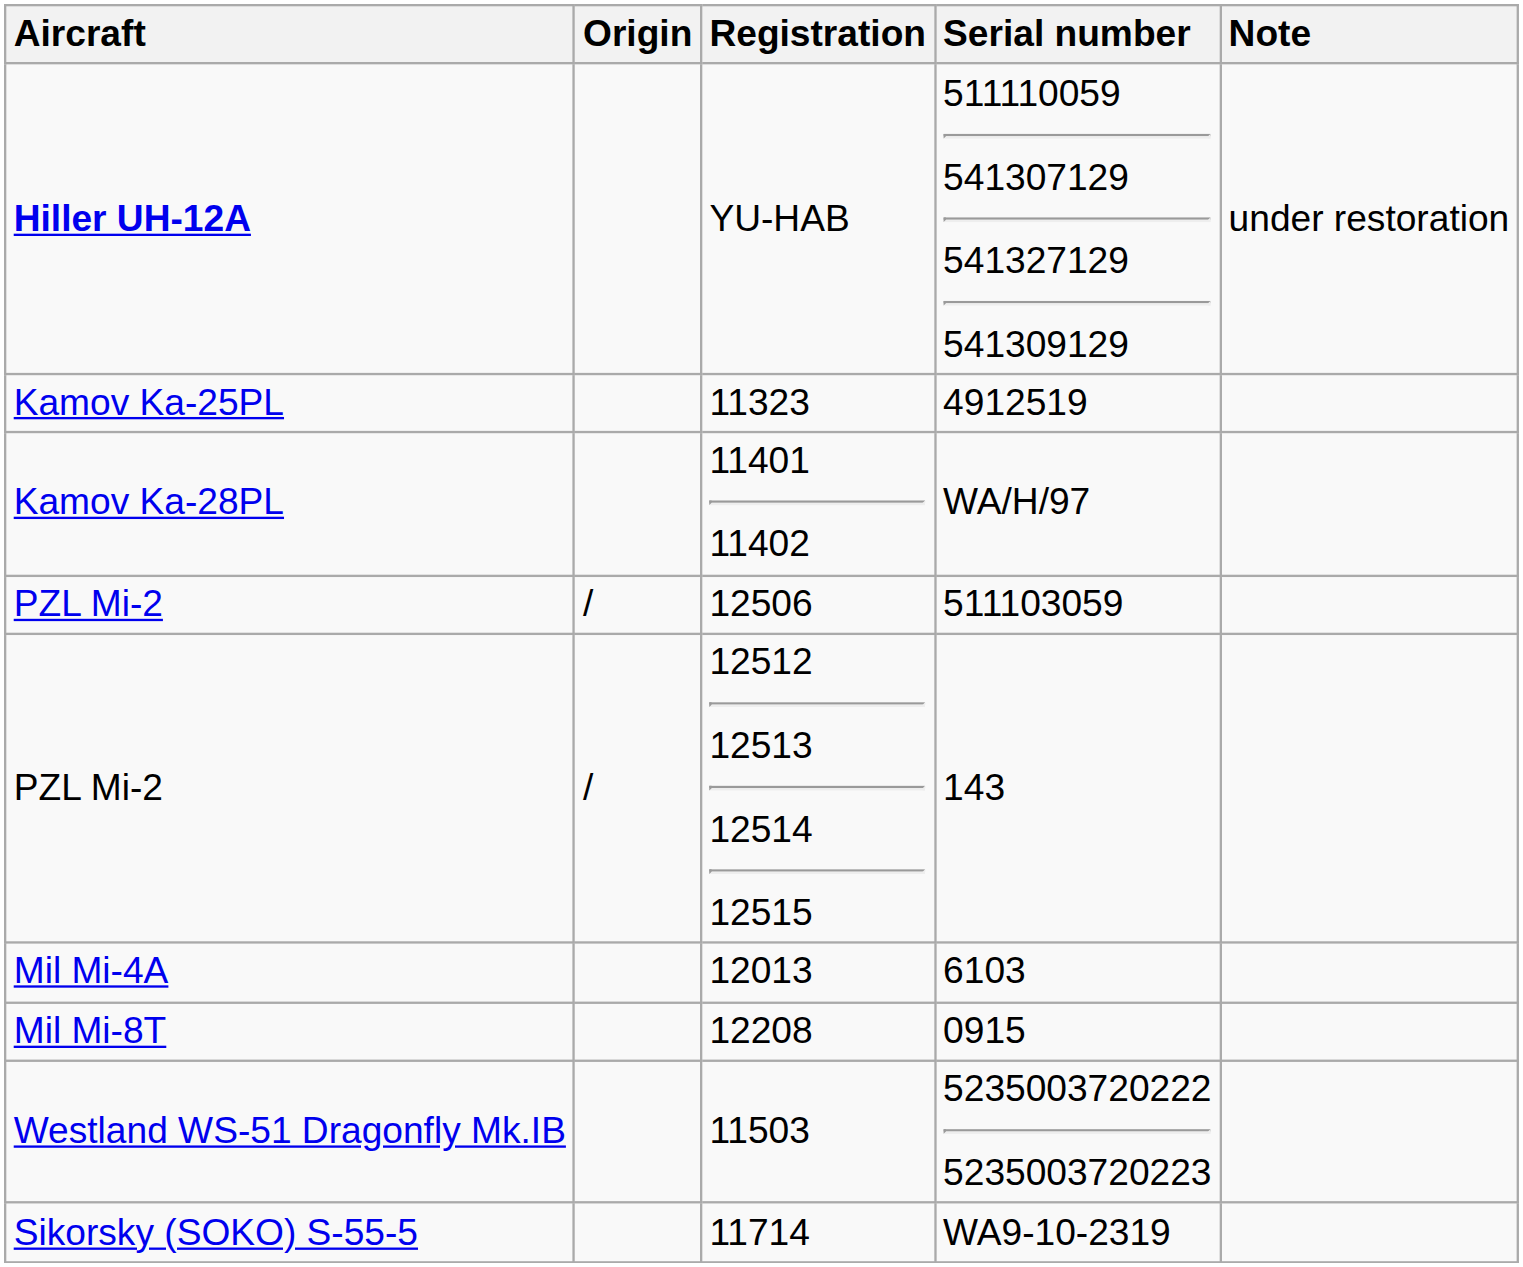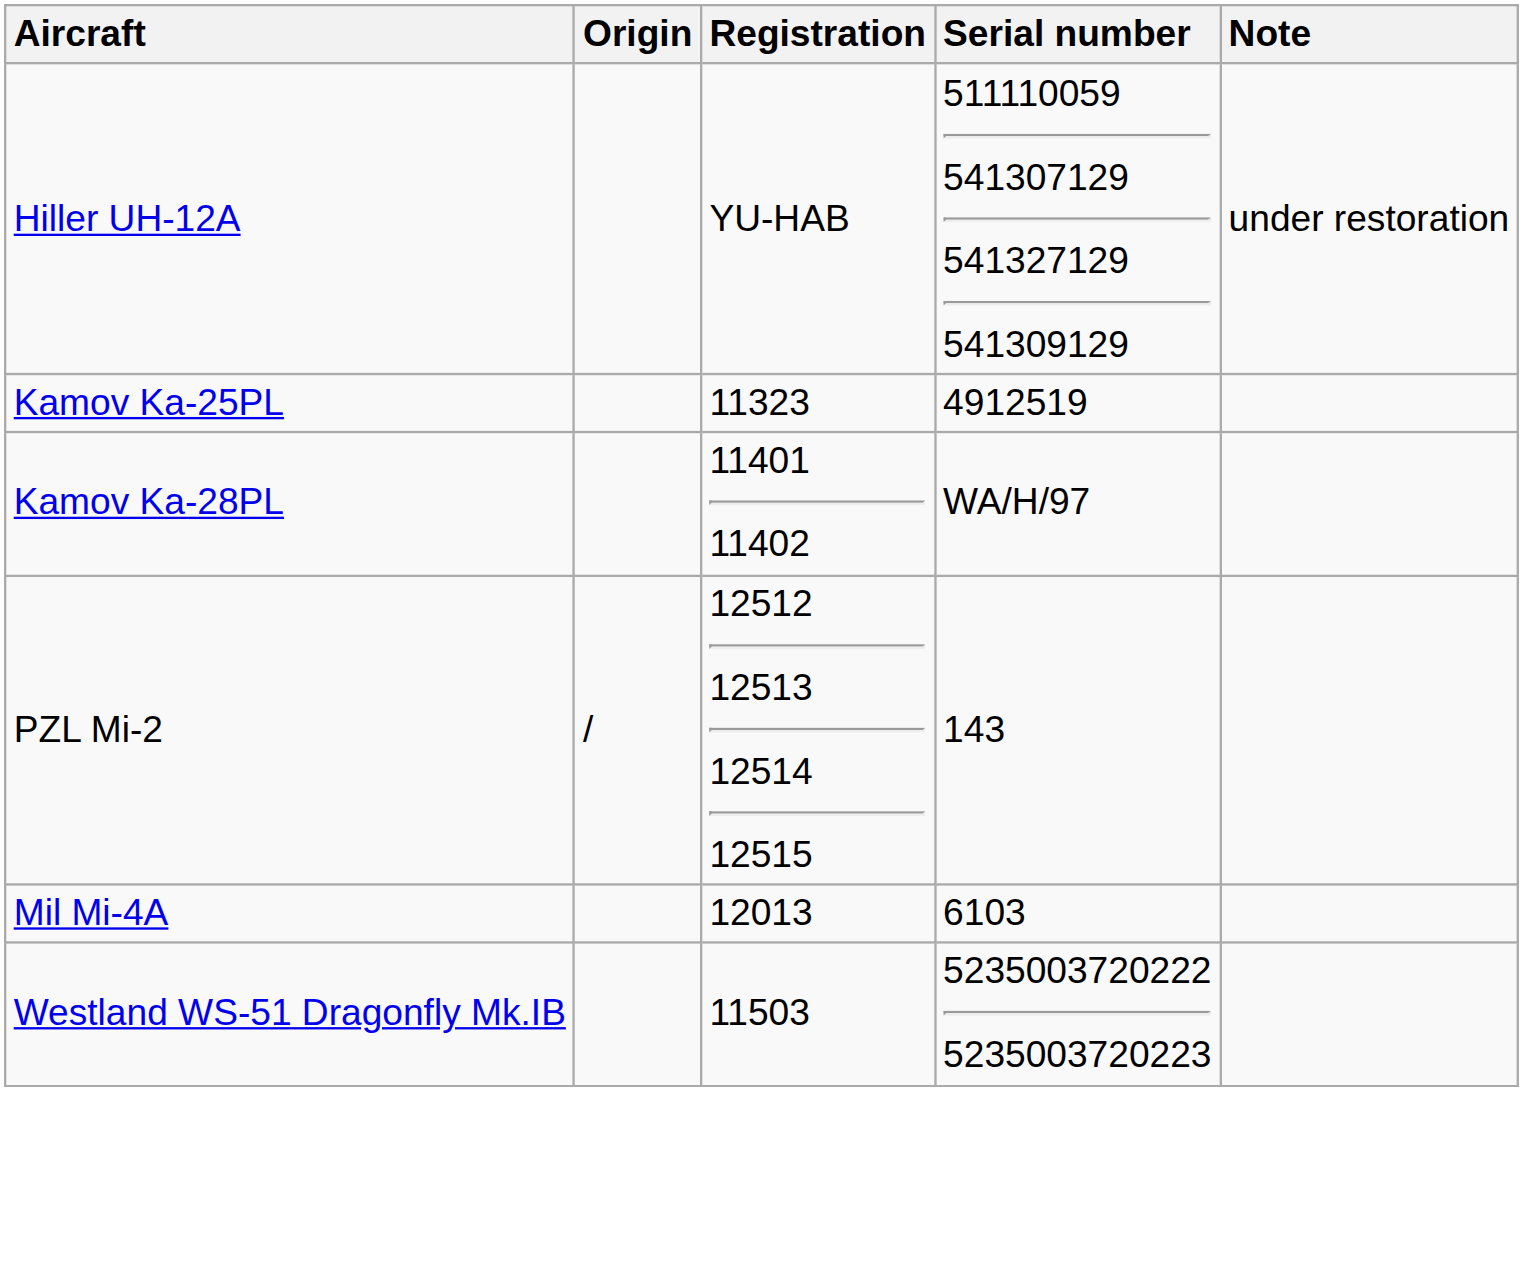 <table class="wikitable">
 <tr>
 <th style="text-align: left;">Aircraft</th>
 <th style="text-align: left;">Origin</th>
 <th style="text-align: left;">Registration</th>
 <th style="text-align: left;">Serial number</th>
 <th style="text-align: left;">Note</th>
 </tr>
 <tr>
-<td><strong><a href='#'>Hiller UH-12A</a></strong></td>
+<td><a href='#'>Hiller UH-12A</a></td>
 <td></td>
 <td>YU-HAB</td>
 <td>511110059<hr>541307129<hr>541327129<hr>541309129</td>
 <td>under restoration</td>
 </tr>
 <tr>
 <td><a href='#'>Kamov Ka-25PL</a></td>
 <td></td>
 <td>11323</td>
 <td>4912519</td>
 <td></td>
 </tr>
 <tr>
 <td><a href='#'>Kamov Ka-28PL</a></td>
 <td></td>
 <td>11401<hr>11402</td>
 <td>WA/H/97</td>
 <td></td>
 </tr>
 <tr>
-<td><a href='#'>PZL Mi-2</a></td>
-<td>/</td>
-<td>12506</td>
-<td>511103059</td>
-<td></td>
-</tr>
-<tr>
 <td>PZL Mi-2</td>
 <td>/</td>
 <td>12512<hr>12513<hr>12514<hr>12515</td>
 <td>143</td>
 <td></td>
 </tr>
 <tr>
 <td><a href='#'>Mil Mi-4A</a></td>
 <td></td>
 <td>12013</td>
 <td>6103</td>
 <td></td>
 </tr>
 <tr>
-<td><a href='#'>Mil Mi-8T</a></td>
-<td></td>
-<td>12208</td>
-<td>0915</td>
-<td></td>
-</tr>
-<tr>
 <td><a href='#'>Westland WS-51 Dragonfly Mk.IB</a></td>
 <td></td>
 <td>11503</td>
 <td>5235003720222<hr>5235003720223</td>
 <td></td>
 </tr>
 <tr>
-<td><a href='#'>Sikorsky (SOKO) S-55-5</a></td>
-<td></td>
-<td>11714</td>
-<td>WA9-10-2319</td>
-<td></td>
-</tr>
-<tr>
 </tr>
 </table>
